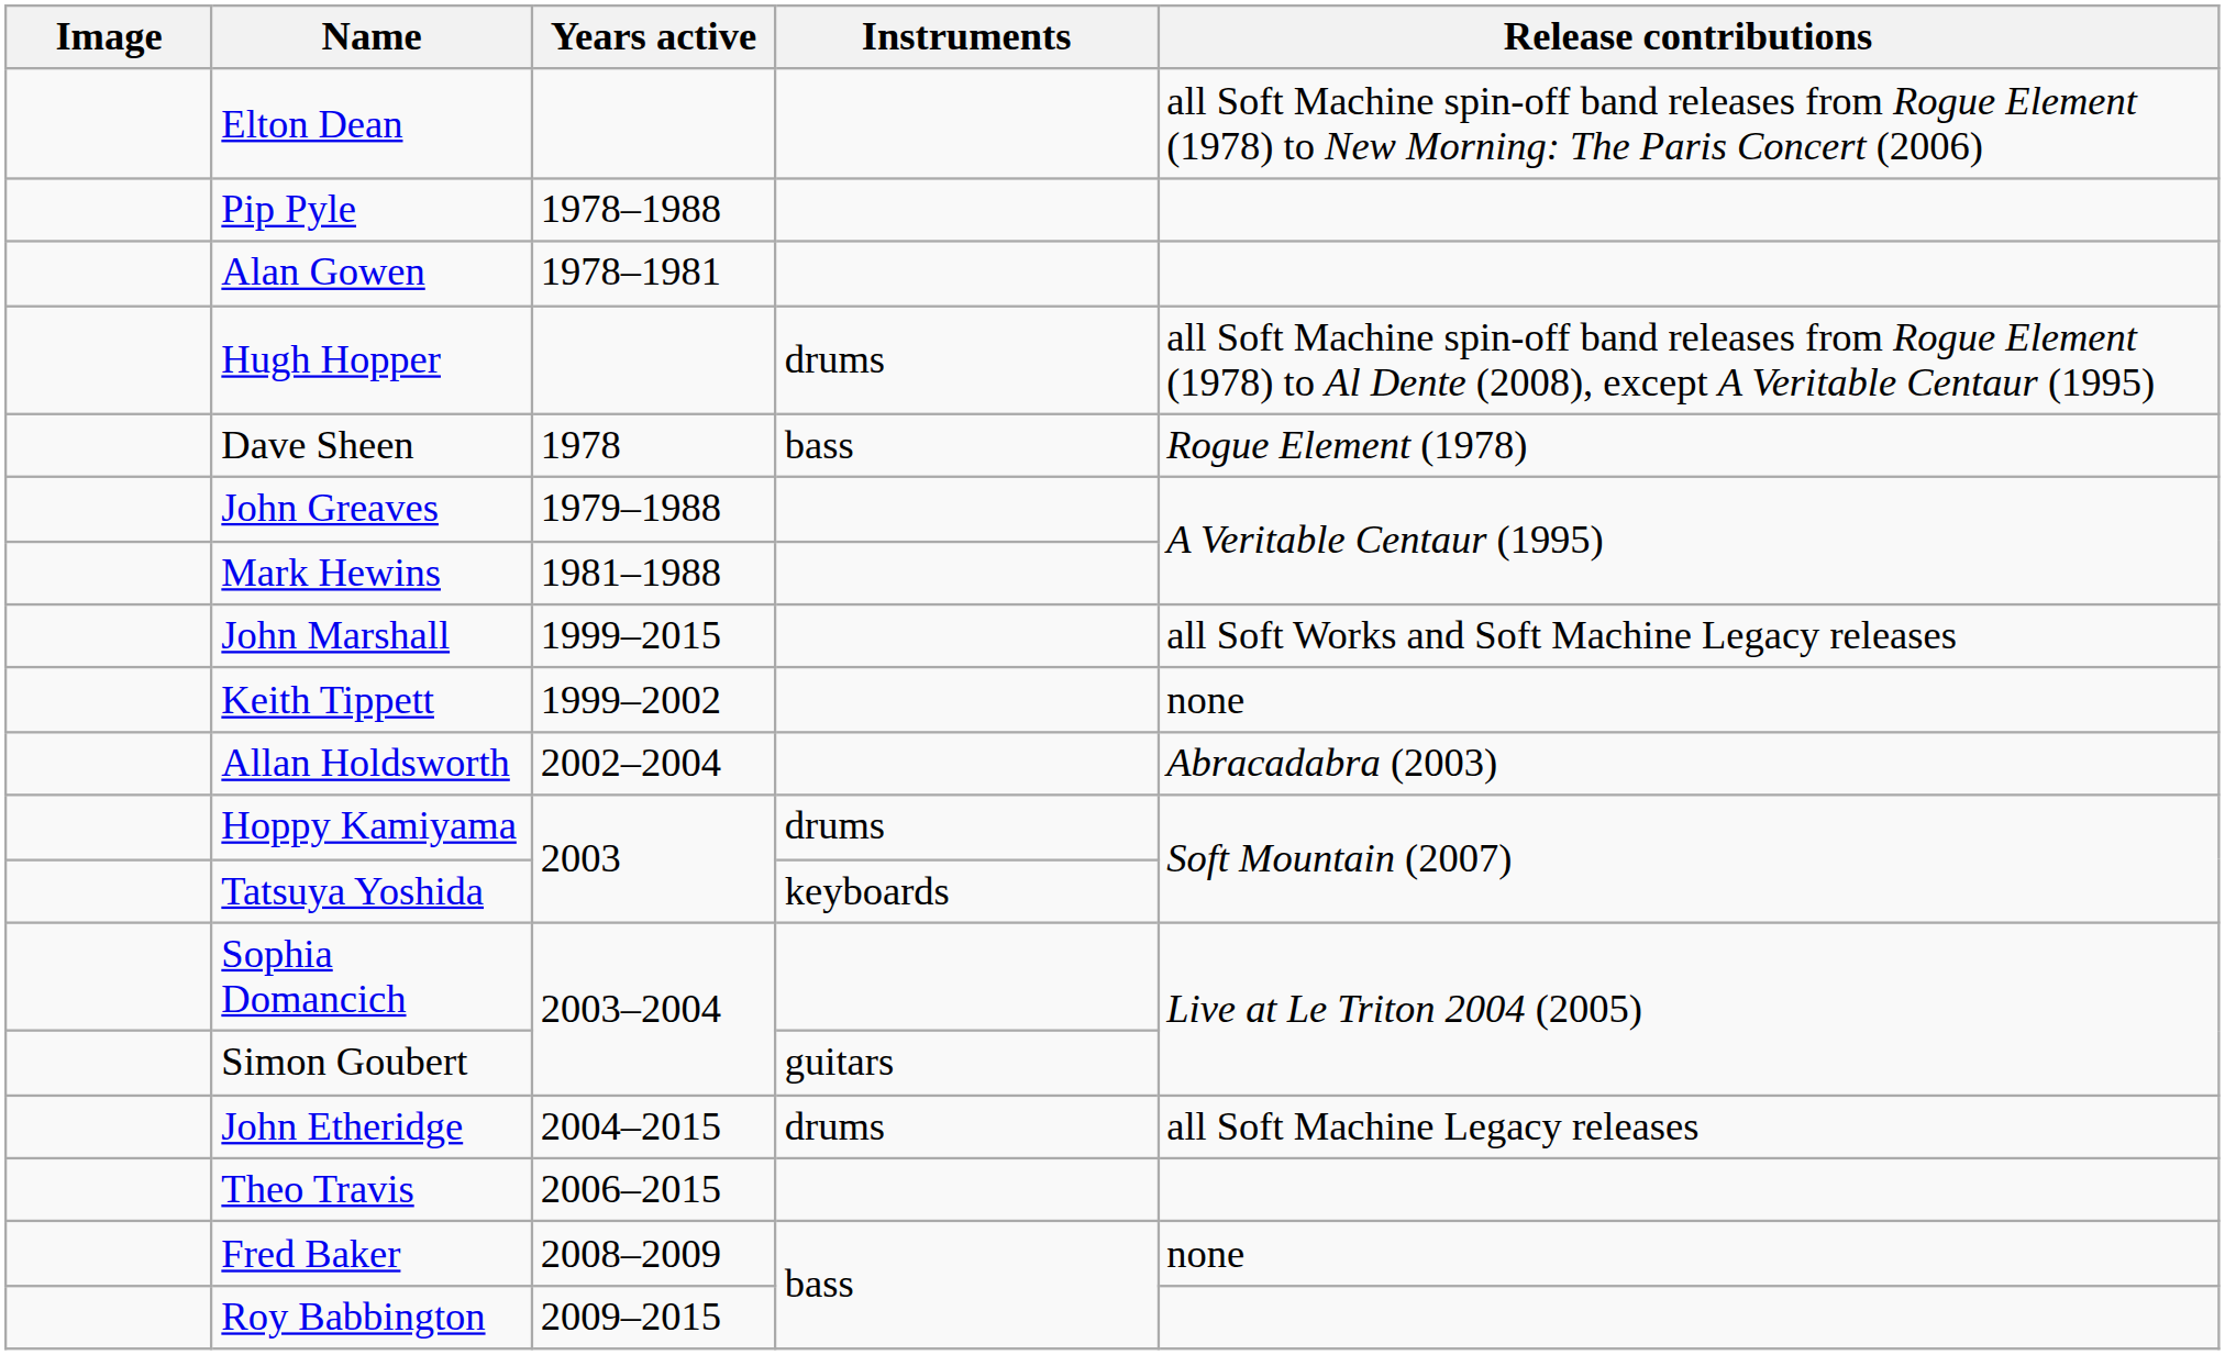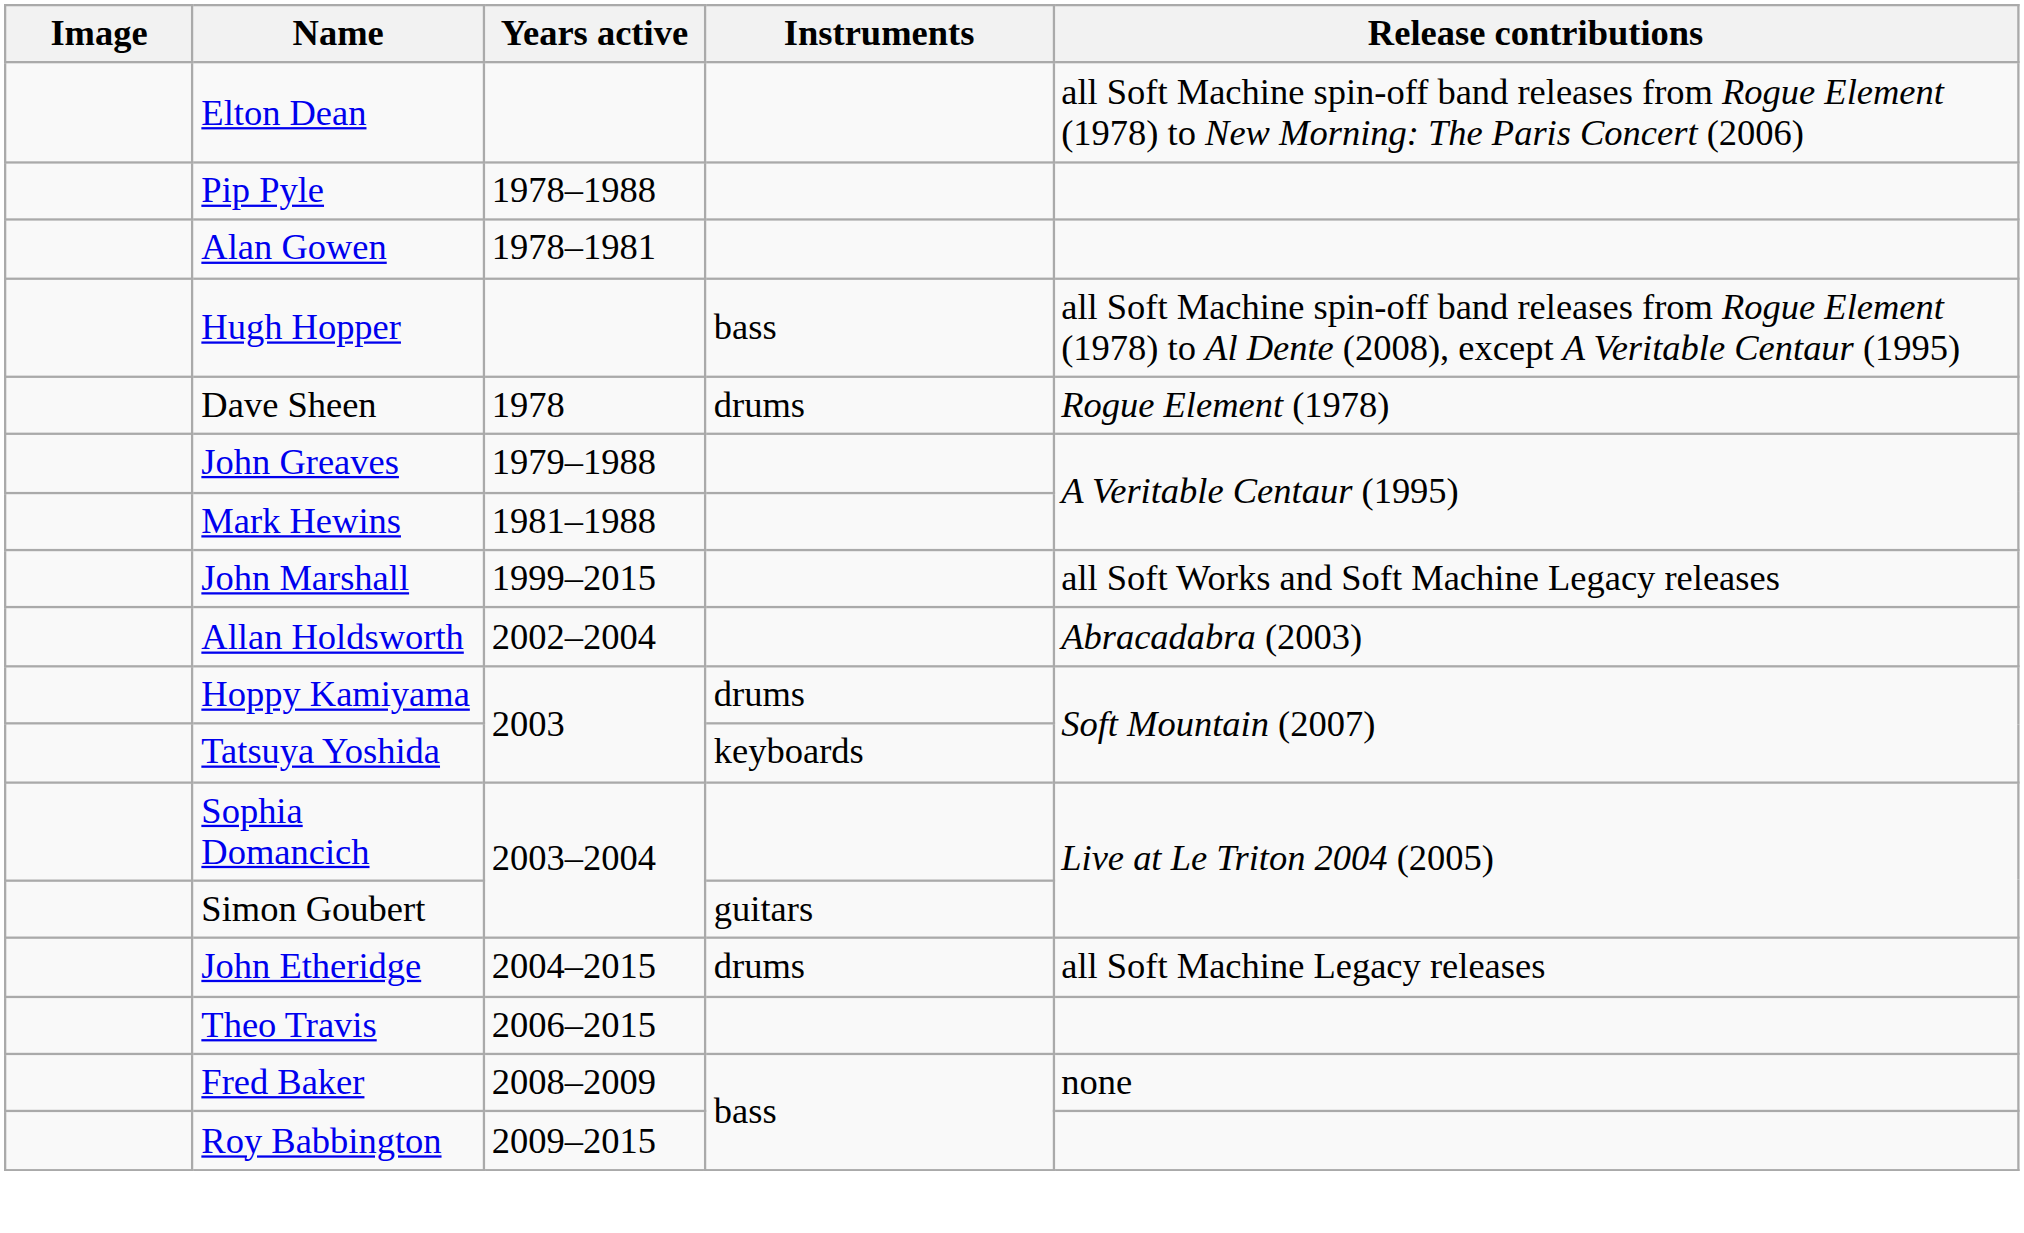 <table class="wikitable" border="1" width="100%">
 <tr>
 <th width="75">Image</th>
 <th width="120">Name</th>
 <th width="90">Years active</th>
 <th width="145">Instruments</th>
 <th>Release contributions</th>
 </tr>
 <tr>
 <td></td>
 <td><a href='#'>Elton Dean</a></td>
 <td></td>
 <td></td>
 <td>all Soft Machine spin-off band releases from <em>Rogue Element</em> (1978) to <em>New Morning: The Paris Concert</em> (2006)</td>
 </tr>
 <tr>
 <td></td>
 <td><a href='#'>Pip Pyle</a></td>
 <td>1978–1988 </td>
 <td></td>
 <td></td>
 </tr>
 <tr>
 <td></td>
 <td><a href='#'>Alan Gowen</a></td>
 <td>1978–1981 </td>
 <td></td>
 <td></td>
 </tr>
 <tr>
 <td></td>
 <td><a href='#'>Hugh Hopper</a></td>
 <td></td>
-<td>drums</td>
+<td>bass</td>
 <td>all Soft Machine spin-off band releases from <em>Rogue Element</em> (1978) to <em>Al Dente</em> (2008), except <em>A Veritable Centaur</em> (1995)</td>
 </tr>
 <tr>
 <td></td>
 <td>Dave Sheen</td>
 <td>1978 </td>
-<td>bass</td>
+<td>drums</td>
 <td><em>Rogue Element</em> (1978)</td>
 </tr>
 <tr>
 <td></td>
 <td><a href='#'>John Greaves</a></td>
 <td>1979–1988</td>
 <td></td>
 <td rowspan="2"><em>A Veritable Centaur</em> (1995)</td>
 </tr>
 <tr>
 <td></td>
 <td><a href='#'>Mark Hewins</a></td>
 <td>1981–1988</td>
 <td></td>
 </tr>
 <tr>
 <td></td>
 <td><a href='#'>John Marshall</a></td>
 <td>1999–2015 </td>
 <td></td>
 <td>all Soft Works and Soft Machine Legacy releases</td>
-</tr>
-<tr>
-<td></td>
-<td><a href='#'>Keith Tippett</a></td>
-<td>1999–2002 </td>
-<td></td>
-<td>none </td>
 </tr>
 <tr>
 <td></td>
 <td><a href='#'>Allan Holdsworth</a></td>
 <td>2002–2004</td>
 <td></td>
 <td><em>Abracadabra</em> (2003)</td>
 </tr>
 <tr>
 <td></td>
 <td><a href='#'>Hoppy Kamiyama</a></td>
 <td rowspan="2">2003 </td>
 <td>drums</td>
 <td rowspan="2"><em>Soft Mountain</em> (2007)</td>
 </tr>
 <tr>
 <td></td>
 <td><a href='#'>Tatsuya Yoshida</a></td>
 <td>keyboards</td>
 </tr>
 <tr>
 <td></td>
 <td><a href='#'>Sophia Domancich</a></td>
 <td rowspan="2">2003–2004 </td>
 <td></td>
 <td rowspan="2"><em>Live at Le Triton 2004</em> (2005)</td>
 </tr>
 <tr>
 <td></td>
 <td>Simon Goubert</td>
 <td>guitars</td>
 </tr>
 <tr>
 <td></td>
 <td><a href='#'>John Etheridge</a></td>
 <td>2004–2015</td>
 <td>drums</td>
 <td>all Soft Machine Legacy releases</td>
 </tr>
 <tr>
 <td></td>
 <td><a href='#'>Theo Travis</a></td>
 <td>2006–2015</td>
 <td></td>
 <td></td>
 </tr>
 <tr>
 <td></td>
 <td><a href='#'>Fred Baker</a></td>
 <td>2008–2009 </td>
 <td rowspan="2">bass</td>
 <td>none</td>
 </tr>
 <tr>
 <td></td>
 <td><a href='#'>Roy Babbington</a></td>
 <td>2009–2015</td>
 <td></td>
 </tr>
 </table>
